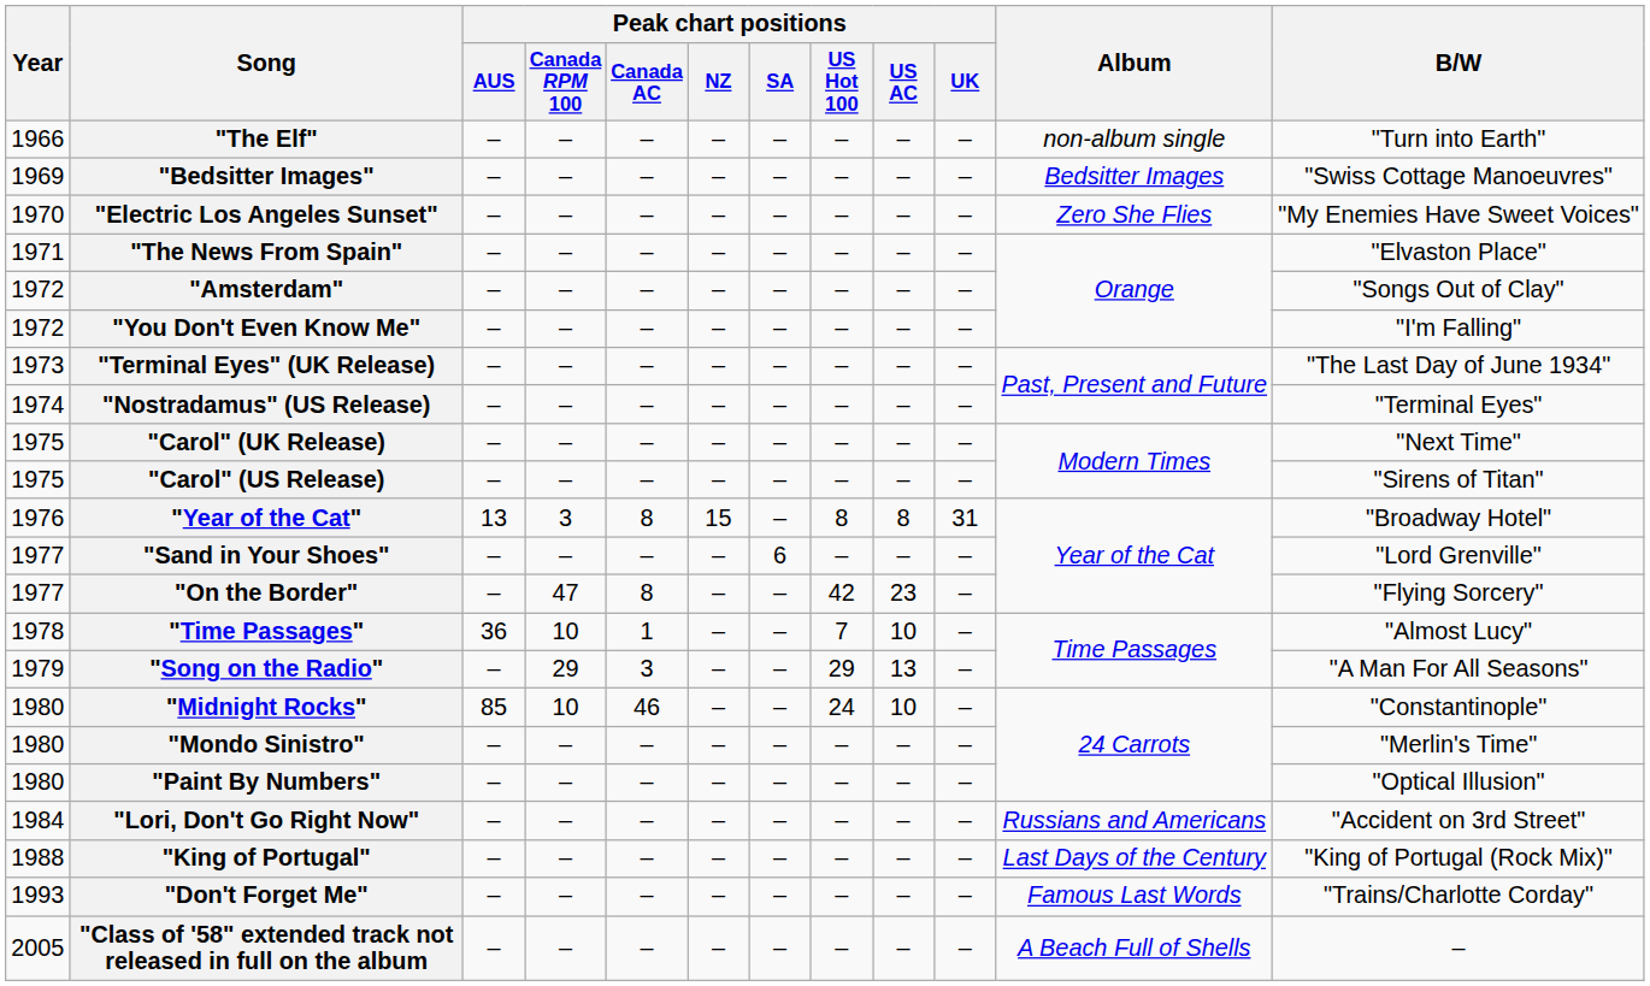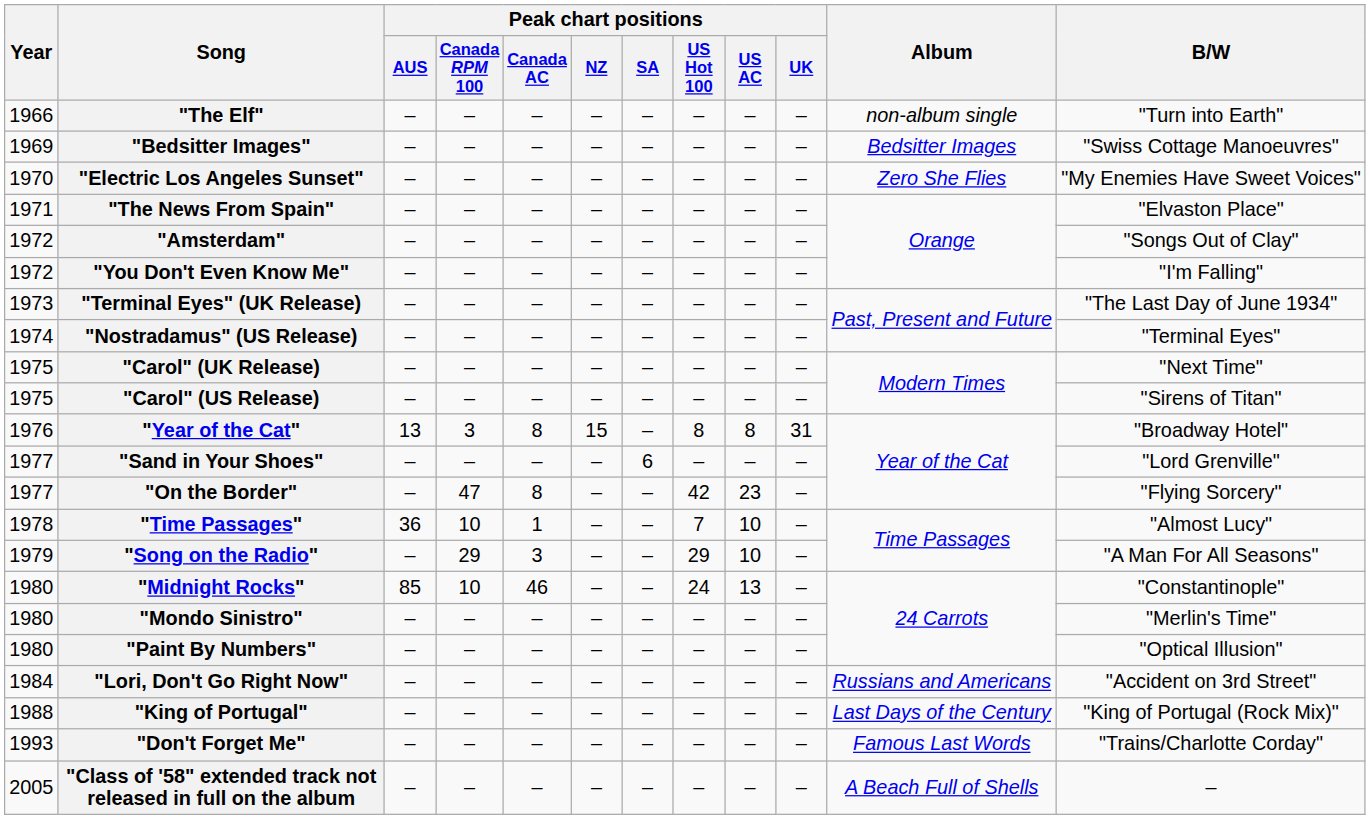 <table class="wikitable plainrowheaders" style="text-align:center;">
 <tr>
 <th rowspan="2">Year</th>
 <th rowspan="2" style="width:16em;">Song</th>
 <th colspan="8">Peak chart positions</th>
 <th rowspan="2">Album</th>
 <th rowspan="2">B/W</th>
 </tr>
 <tr style="font-size:smaller;">
 <th style="width:35px;"><a href='#'>AUS</a></th>
 <th style="width:35px;"><a href='#'>Canada <em>RPM</em> 100</a></th>
 <th style="width:35px;"><a href='#'>Canada AC</a></th>
 <th style="width:35px;"><a href='#'>NZ</a></th>
 <th style="width:35px;"><a href='#'>SA</a><br></th>
 <th style="width:35px;"><a href='#'>US Hot 100</a></th>
 <th style="width:35px;"><a href='#'>US AC</a></th>
 <th style="width:35px;"><a href='#'>UK</a></th>
 </tr>
 <tr>
 <td>1966</td>
 <th scope="row">"The Elf"</th>
 <td>–</td>
 <td>–</td>
 <td>–</td>
 <td>–</td>
 <td>–</td>
 <td>–</td>
 <td>–</td>
 <td>–</td>
 <td style="text-align:center"><em>non-album single</em></td>
 <td>"Turn into Earth"</td>
 </tr>
 <tr>
 <td>1969</td>
 <th scope="row">"Bedsitter Images"</th>
 <td>–</td>
 <td>–</td>
 <td>–</td>
 <td>–</td>
 <td>–</td>
 <td>–</td>
 <td>–</td>
 <td>–</td>
 <td style="text-align:center"><em><a href='#'>Bedsitter Images</a></em></td>
 <td>"Swiss Cottage Manoeuvres"</td>
 </tr>
 <tr>
 <td>1970</td>
 <th scope="row">"Electric Los Angeles Sunset"</th>
 <td>–</td>
 <td>–</td>
 <td>–</td>
 <td>–</td>
 <td>–</td>
 <td>–</td>
 <td>–</td>
 <td>–</td>
 <td style="text-align:center"><em><a href='#'>Zero She Flies</a></em></td>
 <td>"My Enemies Have Sweet Voices"</td>
 </tr>
 <tr>
 <td>1971</td>
 <th scope="row">"The News From Spain"</th>
 <td>–</td>
 <td>–</td>
 <td>–</td>
 <td>–</td>
 <td>–</td>
 <td>–</td>
 <td>–</td>
 <td>–</td>
 <td style="text-align:center;" rowspan="3"><em><a href='#'>Orange</a></em></td>
 <td>"Elvaston Place"</td>
 </tr>
 <tr>
 <td>1972</td>
 <th scope="row">"Amsterdam"</th>
 <td>–</td>
 <td>–</td>
 <td>–</td>
 <td>–</td>
 <td>–</td>
 <td>–</td>
 <td>–</td>
 <td>–</td>
 <td>"Songs Out of Clay"</td>
 </tr>
 <tr>
 <td>1972</td>
 <th scope="row">"You Don't Even Know Me"</th>
 <td>–</td>
 <td>–</td>
 <td>–</td>
 <td>–</td>
 <td>–</td>
 <td>–</td>
 <td>–</td>
 <td>–</td>
 <td>"I'm Falling"</td>
 </tr>
 <tr>
 <td>1973</td>
 <th scope="row">"Terminal Eyes" (UK Release)</th>
 <td>–</td>
 <td>–</td>
 <td>–</td>
 <td>–</td>
 <td>–</td>
 <td>–</td>
 <td>–</td>
 <td>–</td>
 <td style="text-align:center;" rowspan="2"><em><a href='#'>Past, Present and Future</a></em></td>
 <td>"The Last Day of June 1934"</td>
 </tr>
 <tr>
 <td>1974</td>
 <th scope="row">"Nostradamus" (US Release)</th>
 <td>–</td>
 <td>–</td>
 <td>–</td>
 <td>–</td>
 <td>–</td>
 <td>–</td>
 <td>–</td>
 <td>–</td>
 <td>"Terminal Eyes"</td>
 </tr>
 <tr>
 <td>1975</td>
 <th scope="row">"Carol" (UK Release)</th>
 <td>–</td>
 <td>–</td>
 <td>–</td>
 <td>–</td>
 <td>–</td>
 <td>–</td>
 <td>–</td>
 <td>–</td>
 <td style="text-align:center;" rowspan="2"><em><a href='#'>Modern Times</a></em></td>
 <td>"Next Time"</td>
 </tr>
 <tr>
 <td>1975</td>
 <th scope="row">"Carol" (US Release)</th>
 <td>–</td>
 <td>–</td>
 <td>–</td>
 <td>–</td>
 <td>–</td>
 <td>–</td>
 <td>–</td>
 <td>–</td>
 <td>"Sirens of Titan"</td>
 </tr>
 <tr>
 <td>1976</td>
 <th scope="row">"<a href='#'>Year of the Cat</a>"</th>
 <td>13</td>
 <td>3</td>
 <td>8</td>
 <td>15</td>
 <td>–</td>
 <td>8</td>
 <td>8</td>
 <td>31</td>
 <td style="text-align:center;" rowspan="3"><em><a href='#'>Year of the Cat</a></em></td>
 <td>"Broadway Hotel"</td>
 </tr>
 <tr>
 <td>1977</td>
 <th scope="row">"Sand in Your Shoes"</th>
 <td>–</td>
 <td>–</td>
 <td>–</td>
 <td>–</td>
 <td>6</td>
 <td>–</td>
 <td>–</td>
 <td>–</td>
 <td>"Lord Grenville"</td>
 </tr>
 <tr>
 <td>1977</td>
 <th scope="row">"On the Border"</th>
 <td>–</td>
 <td>47</td>
 <td>8</td>
 <td>–</td>
 <td>–</td>
 <td>42</td>
 <td>23</td>
 <td>–</td>
 <td>"Flying Sorcery"</td>
 </tr>
 <tr>
 <td>1978</td>
 <th scope="row">"<a href='#'>Time Passages</a>"</th>
 <td>36</td>
 <td>10</td>
 <td>1</td>
 <td>–</td>
 <td>–</td>
 <td>7</td>
 <td>10</td>
 <td>–</td>
 <td style="text-align:center;" rowspan="2"><em><a href='#'>Time Passages</a></em></td>
 <td>"Almost Lucy"</td>
 </tr>
 <tr>
 <td>1979</td>
 <th scope="row">"<a href='#'>Song on the Radio</a>"</th>
 <td>–</td>
 <td>29</td>
 <td>3</td>
 <td>–</td>
 <td>–</td>
 <td>29</td>
-<td>13</td>
+<td>10</td>
 <td>–</td>
 <td>"A Man For All Seasons"</td>
 </tr>
 <tr>
 <td>1980</td>
 <th scope="row">"<a href='#'>Midnight Rocks</a>"</th>
 <td>85</td>
 <td>10</td>
 <td>46</td>
 <td>–</td>
 <td>–</td>
 <td>24</td>
-<td>10</td>
+<td>13</td>
 <td>–</td>
 <td style="text-align:center;" rowspan="3"><em><a href='#'>24 Carrots</a></em></td>
 <td>"Constantinople"</td>
 </tr>
 <tr>
 <td>1980</td>
 <th scope="row">"Mondo Sinistro"</th>
 <td>–</td>
 <td>–</td>
 <td>–</td>
 <td>–</td>
 <td>–</td>
 <td>–</td>
 <td>–</td>
 <td>–</td>
 <td>"Merlin's Time"</td>
 </tr>
 <tr>
 <td>1980</td>
 <th scope="row">"Paint By Numbers"</th>
 <td>–</td>
 <td>–</td>
 <td>–</td>
 <td>–</td>
 <td>–</td>
 <td>–</td>
 <td>–</td>
 <td>–</td>
 <td>"Optical Illusion"</td>
 </tr>
 <tr>
 <td>1984</td>
 <th scope="row">"Lori, Don't Go Right Now"</th>
 <td>–</td>
 <td>–</td>
 <td>–</td>
 <td>–</td>
 <td>–</td>
 <td>–</td>
 <td>–</td>
 <td>–</td>
 <td style="text-align:center"><em><a href='#'>Russians and Americans</a></em></td>
 <td>"Accident on 3rd Street"</td>
 </tr>
 <tr>
 <td>1988</td>
 <th scope="row">"King of Portugal"</th>
 <td>–</td>
 <td>–</td>
 <td>–</td>
 <td>–</td>
 <td>–</td>
 <td>–</td>
 <td>–</td>
 <td>–</td>
 <td style="text-align:center"><em><a href='#'>Last Days of the Century</a></em></td>
 <td>"King of Portugal (Rock Mix)"</td>
 </tr>
 <tr>
 <td>1993</td>
 <th scope="row">"Don't Forget Me"</th>
 <td>–</td>
 <td>–</td>
 <td>–</td>
 <td>–</td>
 <td>–</td>
 <td>–</td>
 <td>–</td>
 <td>–</td>
 <td style="text-align:center"><em><a href='#'>Famous Last Words</a></em></td>
 <td>"Trains/Charlotte Corday"</td>
 </tr>
 <tr>
 <td>2005</td>
 <th scope="row">"Class of '58" extended track not released in full on the album</th>
 <td>–</td>
 <td>–</td>
 <td>–</td>
 <td>–</td>
 <td>–</td>
 <td>–</td>
 <td>–</td>
 <td>–</td>
 <td style="text-align:center"><em><a href='#'>A Beach Full of Shells</a></em></td>
 <td>–</td>
 </tr>
 </table>
